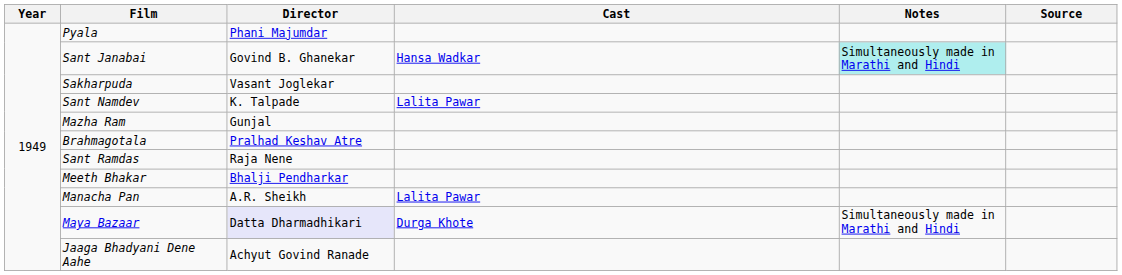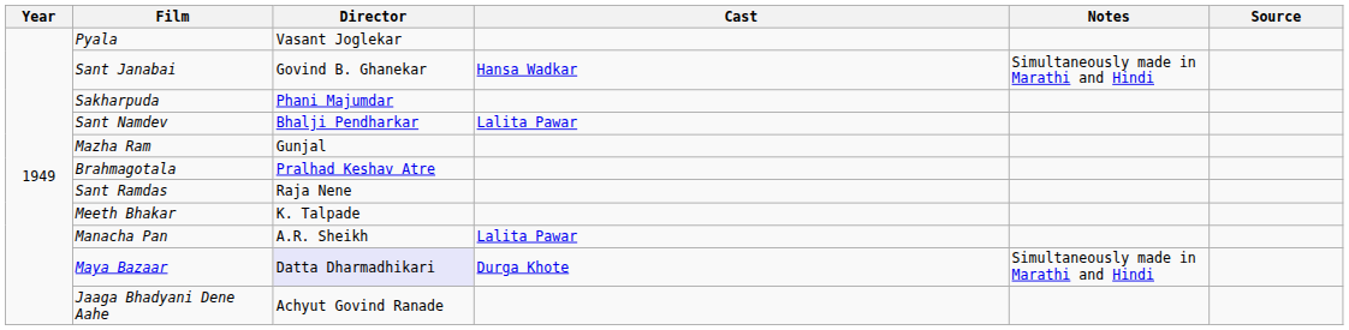 <table class ="wikitable sortable collapsible">
 <tr>
 <th style="width: 05%;">Year</th>
 <th style="width: 15%;">Film</th>
 <th style="width: 15%;">Director</th>
 <th style="width: 40%;" class="unsortable">Cast</th>
 <th style="width: 15%;" class="unsortable">Notes</th>
 <th style="width: 15%;" class="unsortable">Source</th>
 </tr>
 <tr>
 <td rowspan=11 align="center">1949</td>
 <td><em>Pyala </em></td>
-<td><a href='#'>Phani Majumdar</a></td>
+<td>Vasant Joglekar</td>
 <td></td>
 <td></td>
 <td></td>
 </tr>
 <tr>
 <td><em>Sant Janabai</em></td>
 <td>Govind B. Ghanekar</td>
 <td><a href='#'>Hansa Wadkar</a></td>
-<td style="background: paleturquoise;">Simultaneously made in <a href='#'>Marathi</a> and <a href='#'>Hindi</a></td>
+<td>Simultaneously made in <a href='#'>Marathi</a> and <a href='#'>Hindi</a></td>
 <td></td>
 </tr>
 <tr>
 <td><em>Sakharpuda</em></td>
-<td>Vasant Joglekar</td>
+<td><a href='#'>Phani Majumdar</a></td>
 <td></td>
 <td></td>
 <td></td>
 </tr>
 <tr>
 <td><em>Sant Namdev</em></td>
-<td>K. Talpade</td>
+<td><a href='#'>Bhalji Pendharkar</a></td>
 <td><a href='#'>Lalita Pawar</a></td>
 <td></td>
 <td></td>
 </tr>
 <tr>
 <td><em>Mazha Ram</em></td>
 <td>Gunjal</td>
 <td></td>
 <td></td>
 <td></td>
 </tr>
 <tr>
 <td><em>Brahmagotala </em></td>
 <td><a href='#'>Pralhad Keshav Atre</a></td>
 <td></td>
 <td></td>
 <td></td>
 </tr>
 <tr>
 <td><em>Sant Ramdas</em></td>
 <td>Raja Nene</td>
 <td></td>
 <td></td>
 <td></td>
 </tr>
 <tr>
 <td><em>Meeth Bhakar</em></td>
-<td><a href='#'>Bhalji Pendharkar</a></td>
+<td>K. Talpade</td>
 <td></td>
 <td></td>
 <td></td>
 </tr>
 <tr>
 <td><em>Manacha Pan</em></td>
 <td>A.R. Sheikh</td>
 <td><a href='#'>Lalita Pawar</a></td>
 <td></td>
 <td></td>
 </tr>
 <tr>
 <td><em><a href='#'>Maya Bazaar</a></em></td>
 <td style="background: lavender;">Datta Dharmadhikari</td>
 <td><a href='#'>Durga Khote</a></td>
 <td>Simultaneously made in <a href='#'>Marathi</a> and <a href='#'>Hindi</a></td>
 <td></td>
 </tr>
 <tr>
 <td><em>Jaaga Bhadyani Dene Aahe </em></td>
 <td>Achyut Govind Ranade</td>
 <td></td>
 <td></td>
 <td></td>
 </tr>
 </table>
